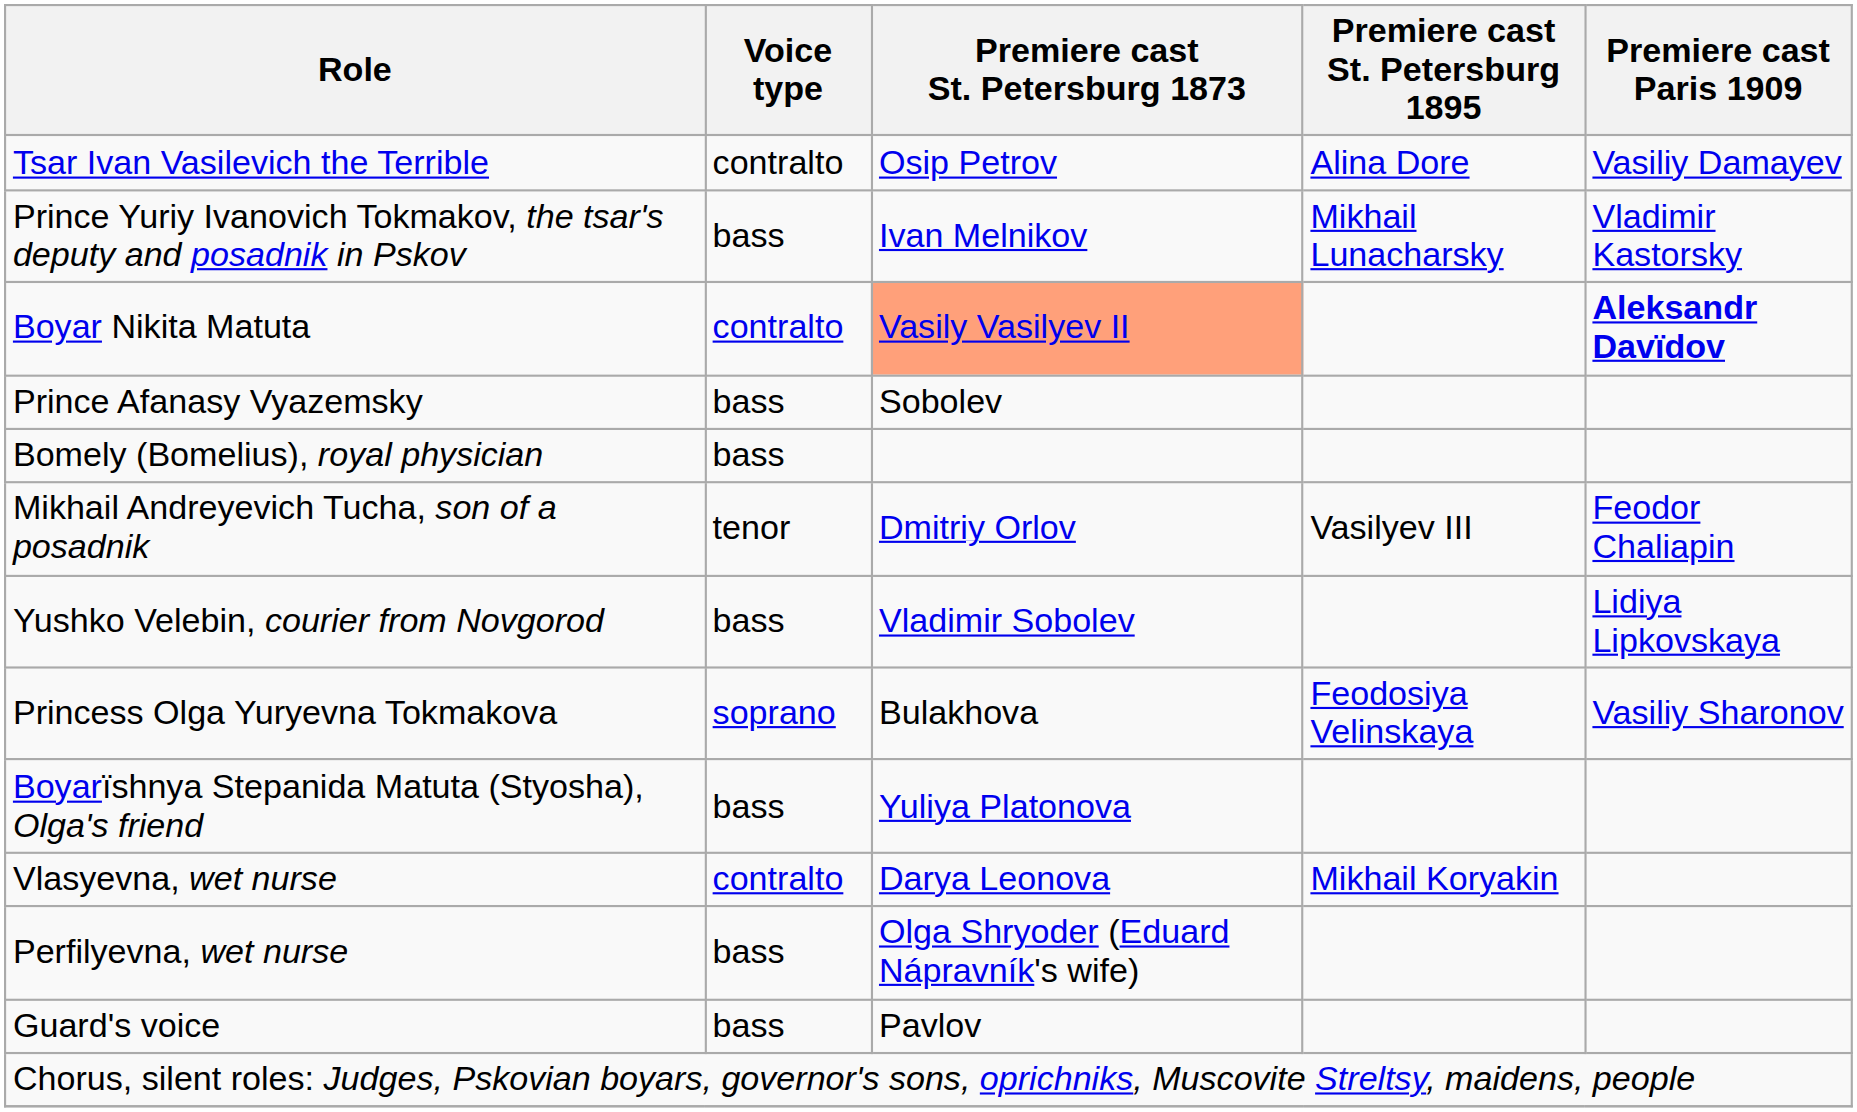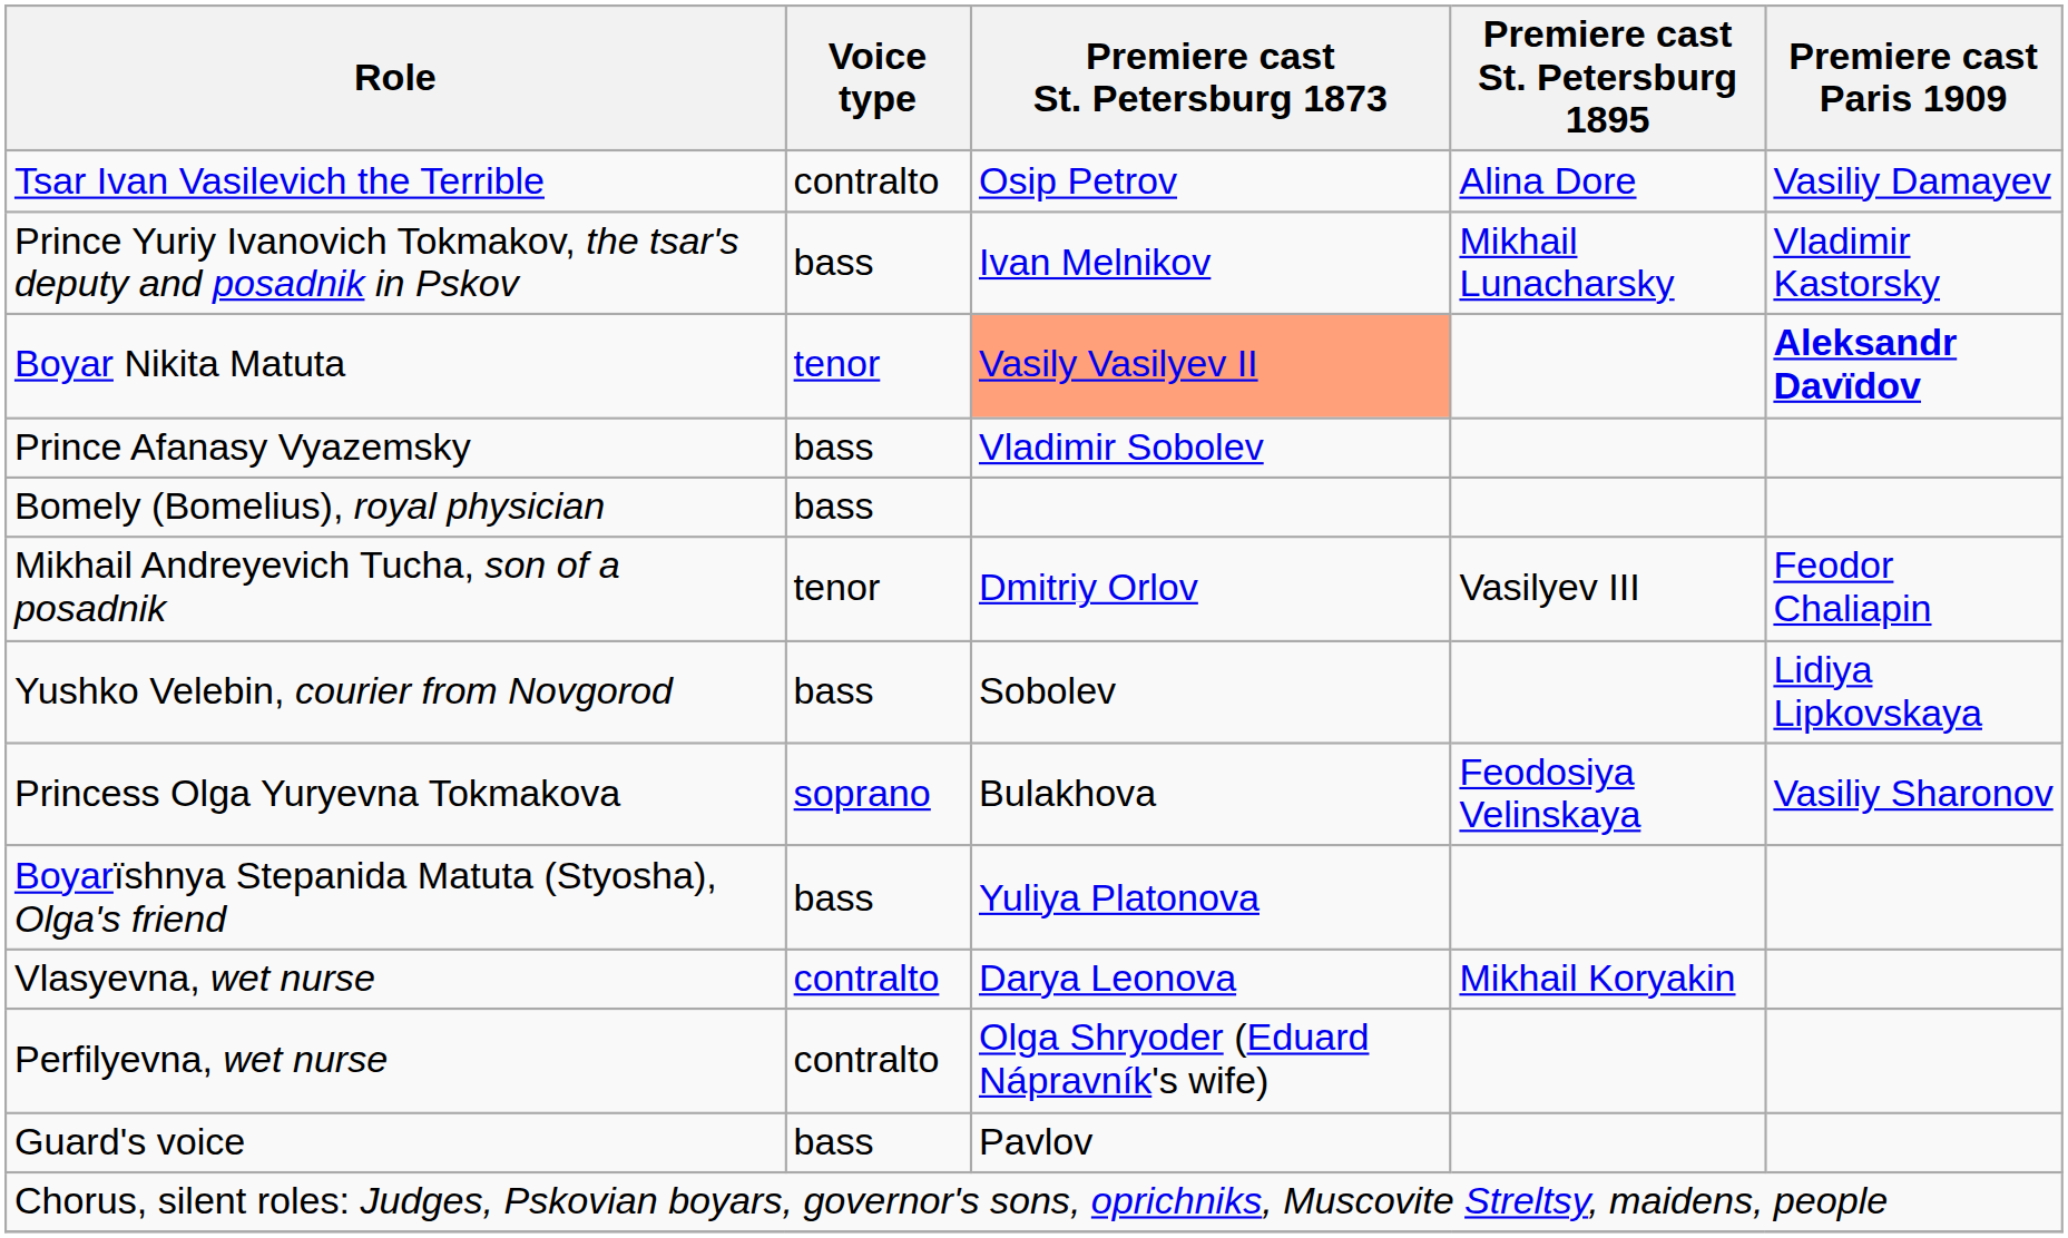 <table class="wikitable" border="1">
 <tr>
 <th>Role</th>
 <th>Voice type</th>
 <th>Premiere cast<br>St. Petersburg 1873</th>
 <th>Premiere cast<br>St. Petersburg 1895</th>
 <th>Premiere cast<br>Paris 1909</th>
 </tr>
 <tr>
 <td><a href='#'>Tsar Ivan Vasilevich the Terrible</a></td>
 <td>contralto</td>
 <td><a href='#'>Osip Petrov</a></td>
 <td><a href='#'>Alina Dore</a></td>
 <td><a href='#'>Vasiliy Damayev</a></td>
 </tr>
 <tr>
 <td>Prince Yuriy Ivanovich Tokmakov, <em>the tsar's deputy and <a href='#'>posadnik</a> in Pskov</em></td>
 <td>bass</td>
 <td><a href='#'>Ivan Melnikov</a></td>
 <td><a href='#'>Mikhail Lunacharsky</a></td>
 <td><a href='#'>Vladimir Kastorsky</a></td>
 </tr>
 <tr>
 <td><a href='#'>Boyar</a> Nikita Matuta</td>
-<td><a href='#'>contralto</a></td>
+<td><a href='#'>tenor</a></td>
 <td style="background: lightsalmon;"><a href='#'>Vasily Vasilyev II</a></td>
 <td></td>
 <td><strong><a href='#'>Aleksandr Davïdov</a></strong></td>
 </tr>
 <tr>
 <td>Prince Afanasy Vyazemsky</td>
 <td>bass</td>
-<td>Sobolev</td>
+<td><a href='#'>Vladimir Sobolev</a></td>
 <td></td>
 <td></td>
 </tr>
 <tr>
 <td>Bomely (Bomelius), <em>royal physician</em></td>
 <td>bass</td>
 <td></td>
 <td></td>
 <td></td>
 </tr>
 <tr>
 <td>Mikhail Andreyevich Tucha, <em>son of a posadnik</em></td>
 <td>tenor</td>
 <td><a href='#'>Dmitriy Orlov</a></td>
 <td>Vasilyev III</td>
 <td><a href='#'>Feodor Chaliapin</a></td>
 </tr>
 <tr>
 <td>Yushko Velebin, <em>courier from Novgorod</em></td>
 <td>bass</td>
-<td><a href='#'>Vladimir Sobolev</a></td>
+<td>Sobolev</td>
 <td></td>
 <td><a href='#'>Lidiya Lipkovskaya</a></td>
 </tr>
 <tr>
 <td>Princess Olga Yuryevna Tokmakova</td>
 <td><a href='#'>soprano</a></td>
 <td>Bulakhova</td>
 <td><a href='#'>Feodosiya Velinskaya</a></td>
 <td><a href='#'>Vasiliy Sharonov</a></td>
 </tr>
 <tr>
 <td><a href='#'>Boyar</a>ïshnya Stepanida Matuta (Styosha), <em>Olga's friend</em></td>
 <td>bass</td>
 <td><a href='#'>Yuliya Platonova</a></td>
 <td></td>
 <td></td>
 </tr>
 <tr>
 <td>Vlasyevna, <em>wet nurse</em></td>
 <td><a href='#'>contralto</a></td>
 <td><a href='#'>Darya Leonova</a></td>
 <td><a href='#'>Mikhail Koryakin</a></td>
 <td></td>
 </tr>
 <tr>
 <td>Perfilyevna, <em>wet nurse</em></td>
-<td>bass</td>
+<td>contralto</td>
 <td><a href='#'>Olga Shryoder</a> (<a href='#'>Eduard Nápravník</a>'s wife)</td>
 <td></td>
 <td></td>
 </tr>
 <tr>
 <td>Guard's voice</td>
 <td>bass</td>
 <td>Pavlov</td>
 <td></td>
 <td></td>
 </tr>
 <tr>
 <td colspan="5">Chorus, silent roles: <em>Judges, Pskovian boyars, governor's sons, <a href='#'>oprichniks</a>, Muscovite <a href='#'>Streltsy</a>, maidens, people</em></td>
 </tr>
 <tr>
 </tr>
 </table>
